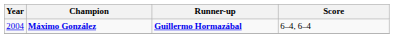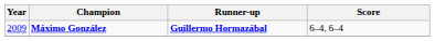 <table class="wikitable" style="font-size:90%">
 <tr>
 <th>Year</th>
 <th width="200">Champion</th>
 <th width="200">Runner-up</th>
 <th width="175">Score</th>
 </tr>
 <tr>
-<td><a href='#'>2004</a></td>
+<td><a href='#'>2009</a></td>
 <td> <strong><a href='#'>Máximo González</a></strong></td>
 <td><strong> <a href='#'>Guillermo Hormazábal</a></strong></td>
 <td>6–4, 6–4</td>
 </tr>
 <tr>
 </tr>
 </table>
